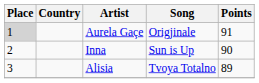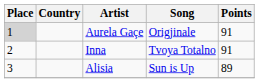 <table class="wikitable sortable">
 <tr>
 <th>Place</th>
 <th>Country</th>
 <th>Artist</th>
 <th>Song</th>
 <th>Points</th>
 </tr>
 <tr>
 <td style="background: lightgrey;">1</td>
 <td></td>
 <td><a href='#'>Aurela Gaçe</a></td>
 <td><a href='#'>Origjinale</a></td>
 <td>91</td>
 </tr>
 <tr>
 <td>2</td>
 <td></td>
 <td><a href='#'>Inna</a></td>
-<td><a href='#'>Sun is Up</a></td>
-<td>90</td>
+<td><a href='#'>Tvoya Totalno</a></td>
+<td>91</td>
 </tr>
 <tr>
 <td>3</td>
 <td></td>
 <td><a href='#'>Alisia</a></td>
-<td><a href='#'>Tvoya Totalno</a></td>
+<td><a href='#'>Sun is Up</a></td>
 <td>89</td>
 </tr>
 <tr>
 </tr>
 </table>
